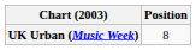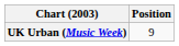 <table class="wikitable plainrowheaders" style="text-align:center">
 <tr>
 <th>Chart (2003)</th>
 <th>Position</th>
 </tr>
 <tr>
 <th scope="row">UK Urban (<em><a href='#'>Music Week</a></em>)</th>
-<td>8</td>
+<td>9</td>
 </tr>
 </table>
